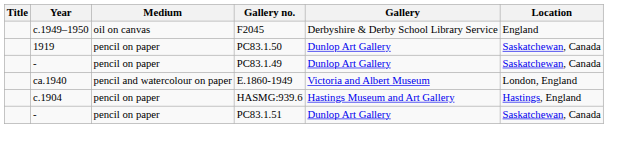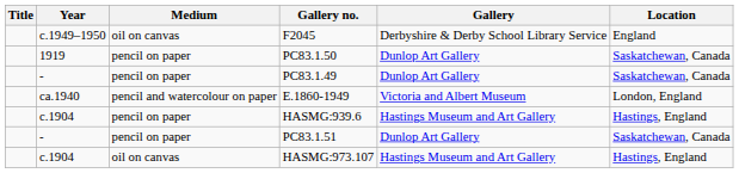 <table class="wikitable">
 <tr>
 <th>Title</th>
 <th>Year</th>
 <th>Medium</th>
 <th>Gallery no.</th>
 <th>Gallery</th>
 <th>Location</th>
 </tr>
 <tr>
 <td><em></em></td>
 <td>c.1949–1950</td>
 <td>oil on canvas</td>
 <td>F2045</td>
 <td>Derbyshire & Derby School Library Service</td>
 <td>England</td>
 </tr>
 <tr>
 <td><em></em></td>
 <td>1919</td>
 <td>pencil on paper</td>
 <td>PC83.1.50</td>
 <td><a href='#'>Dunlop Art Gallery</a></td>
 <td><a href='#'>Saskatchewan</a>, Canada</td>
 </tr>
 <tr>
 <td><em></em></td>
 <td>-</td>
 <td>pencil on paper</td>
 <td>PC83.1.49</td>
 <td><a href='#'>Dunlop Art Gallery</a></td>
 <td><a href='#'>Saskatchewan</a>, Canada</td>
 </tr>
 <tr>
 <td><em></em></td>
 <td>ca.1940</td>
 <td>pencil and watercolour on paper</td>
 <td>E.1860-1949</td>
 <td><a href='#'>Victoria and Albert Museum</a></td>
 <td>London, England</td>
 </tr>
 <tr>
 <td><em></em></td>
 <td>c.1904</td>
 <td>pencil on paper</td>
 <td>HASMG:939.6</td>
 <td><a href='#'>Hastings Museum and Art Gallery</a></td>
 <td><a href='#'>Hastings</a>, England</td>
 </tr>
 <tr>
 <td><em></em></td>
 <td>-</td>
 <td>pencil on paper</td>
 <td>PC83.1.51</td>
 <td><a href='#'>Dunlop Art Gallery</a></td>
 <td><a href='#'>Saskatchewan</a>, Canada</td>
 </tr>
+<tr>
+<td><em></em></td>
+<td>c.1904</td>
+<td>oil on canvas</td>
+<td>HASMG:973.107</td>
+<td><a href='#'>Hastings Museum and Art Gallery</a></td>
+<td><a href='#'>Hastings</a>, England</td>
+</tr>
 </table>
